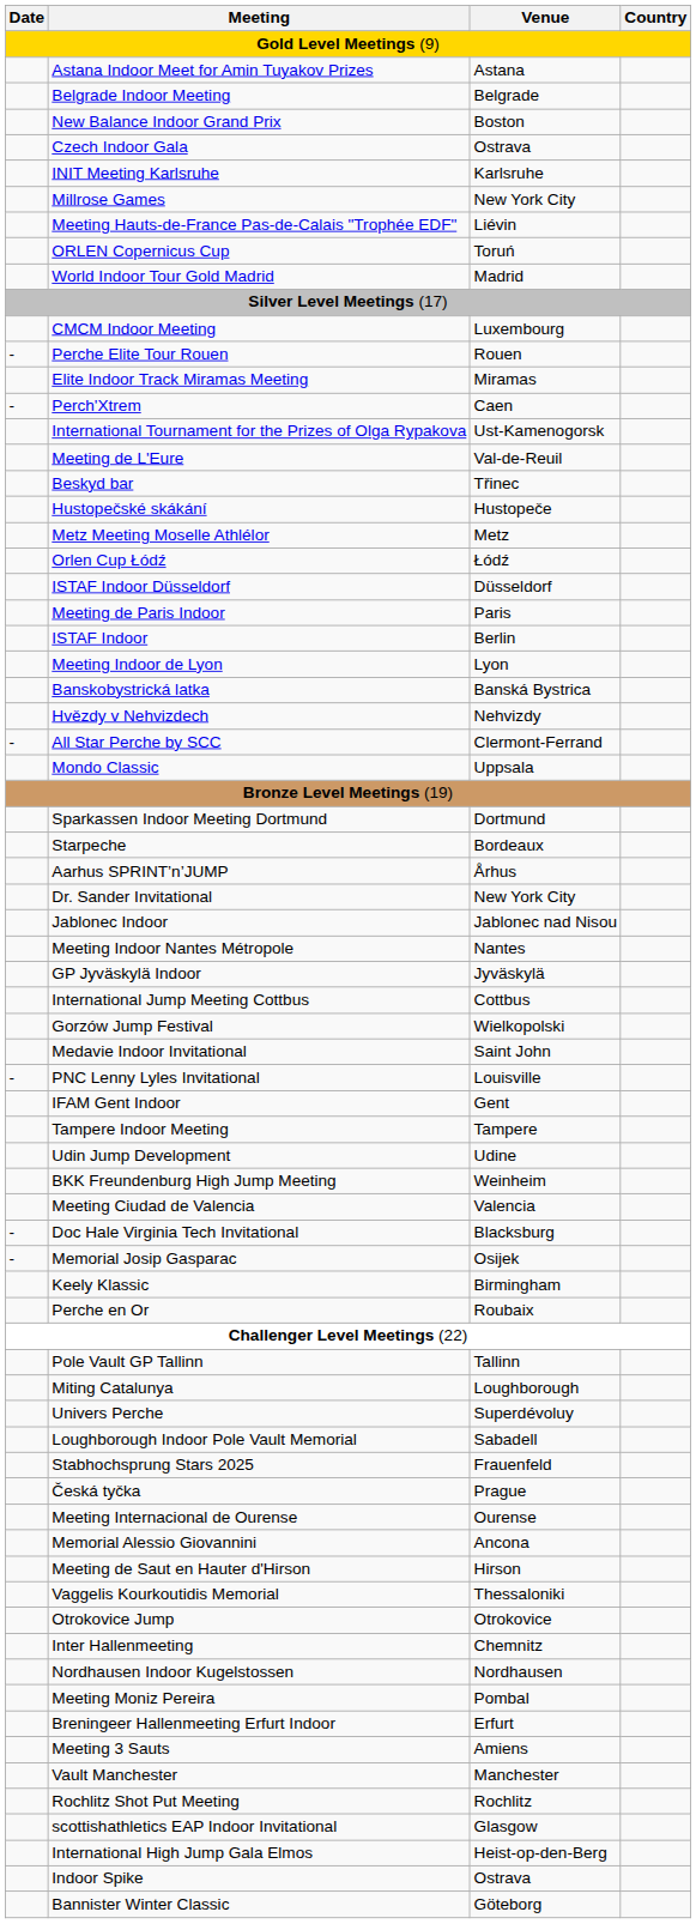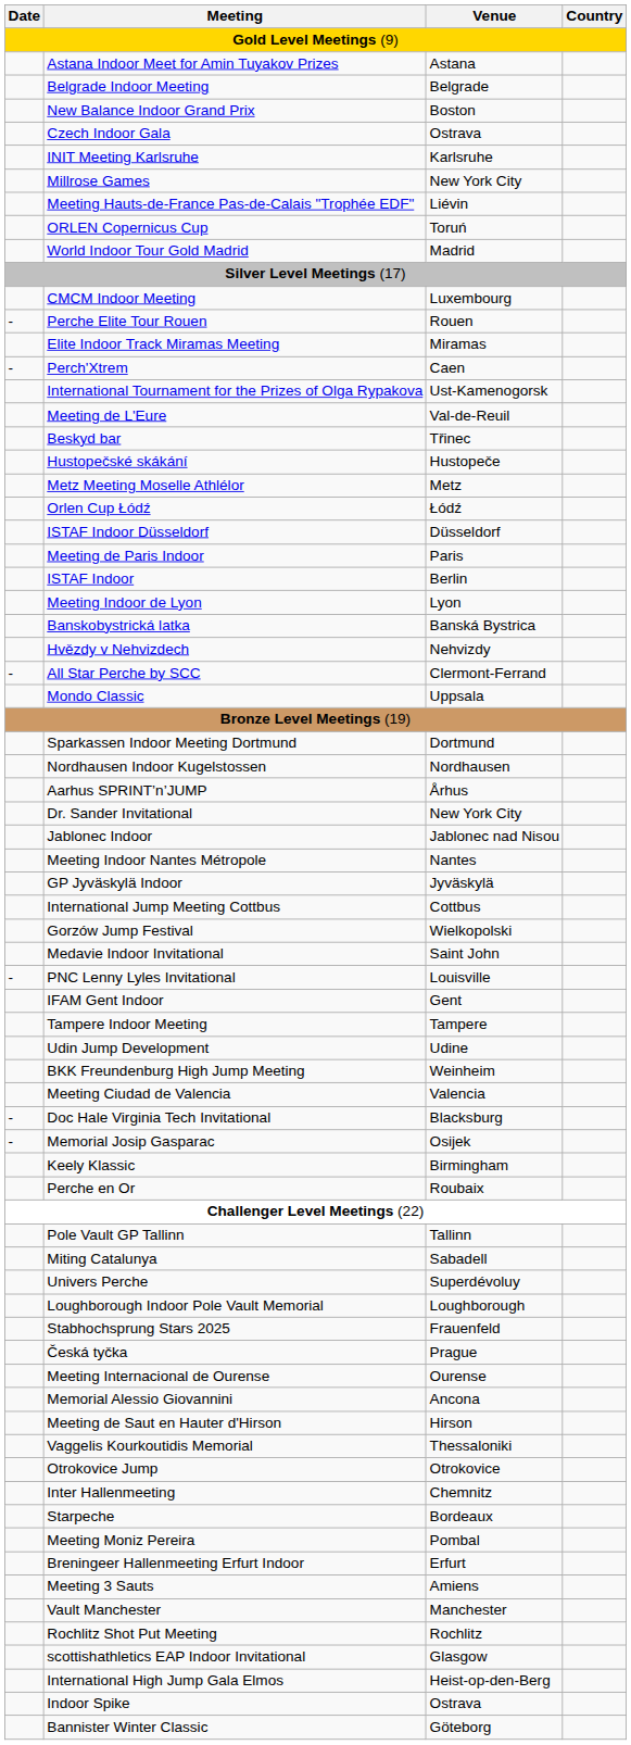 <table class="wikitable sortable">
 <tr>
 <th>Date</th>
 <th>Meeting</th>
 <th>Venue</th>
 <th>Country</th>
 </tr>
 <tr>
 <td colspan="4" bgcolor="gold" align="center"><strong>Gold Level Meetings</strong> (9)</td>
 </tr>
 <tr>
 <td></td>
 <td><a href='#'>Astana Indoor Meet for Amin Tuyakov Prizes</a></td>
 <td>Astana</td>
 <td></td>
 </tr>
 <tr>
 <td></td>
 <td><a href='#'>Belgrade Indoor Meeting</a></td>
 <td>Belgrade</td>
 <td></td>
 </tr>
 <tr>
 <td></td>
 <td><a href='#'>New Balance Indoor Grand Prix</a></td>
 <td>Boston</td>
 <td></td>
 </tr>
 <tr>
 <td></td>
 <td><a href='#'>Czech Indoor Gala</a></td>
 <td>Ostrava</td>
 <td></td>
 </tr>
 <tr>
 <td></td>
 <td><a href='#'>INIT Meeting Karlsruhe</a></td>
 <td>Karlsruhe</td>
 <td></td>
 </tr>
 <tr>
 <td></td>
 <td><a href='#'>Millrose Games</a></td>
 <td>New York City</td>
 <td></td>
 </tr>
 <tr>
 <td></td>
 <td><a href='#'>Meeting Hauts-de-France Pas-de-Calais "Trophée EDF"</a></td>
 <td>Liévin</td>
 <td></td>
 </tr>
 <tr>
 <td></td>
 <td><a href='#'>ORLEN Copernicus Cup</a></td>
 <td>Toruń</td>
 <td></td>
 </tr>
 <tr>
 <td></td>
 <td><a href='#'>World Indoor Tour Gold Madrid</a></td>
 <td>Madrid</td>
 <td></td>
 </tr>
 <tr>
 <td colspan="4" bgcolor="silver" align="center"><strong>Silver Level Meetings</strong> (17)</td>
 </tr>
 <tr>
 <td></td>
 <td><a href='#'>CMCM Indoor Meeting</a></td>
 <td>Luxembourg</td>
 <td></td>
 </tr>
 <tr>
 <td>-</td>
 <td><a href='#'>Perche Elite Tour Rouen</a></td>
 <td>Rouen</td>
 <td></td>
 </tr>
 <tr>
 <td></td>
 <td><a href='#'>Elite Indoor Track Miramas Meeting</a></td>
 <td>Miramas</td>
 <td></td>
 </tr>
 <tr>
 <td>-</td>
 <td><a href='#'>Perch'Xtrem</a></td>
 <td>Caen</td>
 <td></td>
 </tr>
 <tr>
 <td></td>
 <td><a href='#'>International Tournament for the Prizes of Olga Rypakova</a></td>
 <td>Ust-Kamenogorsk</td>
 <td></td>
 </tr>
 <tr>
 <td></td>
 <td><a href='#'>Meeting de L'Eure</a></td>
 <td>Val-de-Reuil</td>
 <td></td>
 </tr>
 <tr>
 <td></td>
 <td><a href='#'>Beskyd bar</a></td>
 <td>Třinec</td>
 <td></td>
 </tr>
 <tr>
 <td></td>
 <td><a href='#'>Hustopečské skákání</a></td>
 <td>Hustopeče</td>
 <td></td>
 </tr>
 <tr>
 <td></td>
 <td><a href='#'>Metz Meeting Moselle Athlélor</a></td>
 <td>Metz</td>
 <td></td>
 </tr>
 <tr>
 <td></td>
 <td><a href='#'>Orlen Cup Łódź</a></td>
 <td>Łódź</td>
 <td></td>
 </tr>
 <tr>
 <td></td>
 <td><a href='#'>ISTAF Indoor Düsseldorf</a></td>
 <td>Düsseldorf</td>
 <td></td>
 </tr>
 <tr>
 <td></td>
 <td><a href='#'>Meeting de Paris Indoor</a></td>
 <td>Paris</td>
 <td></td>
 </tr>
 <tr>
 <td></td>
 <td><a href='#'>ISTAF Indoor</a></td>
 <td>Berlin</td>
 <td></td>
 </tr>
 <tr>
 <td></td>
 <td><a href='#'>Meeting Indoor de Lyon</a></td>
 <td>Lyon</td>
 <td></td>
 </tr>
 <tr>
 <td></td>
 <td><a href='#'>Banskobystrická latka</a></td>
 <td>Banská Bystrica</td>
 <td></td>
 </tr>
 <tr>
 <td></td>
 <td><a href='#'>Hvězdy v Nehvizdech</a></td>
 <td>Nehvizdy</td>
 <td></td>
 </tr>
 <tr>
 <td>-</td>
 <td><a href='#'>All Star Perche by SCC</a></td>
 <td>Clermont-Ferrand</td>
 <td></td>
 </tr>
 <tr>
 <td></td>
 <td><a href='#'>Mondo Classic</a></td>
 <td>Uppsala</td>
 <td></td>
 </tr>
 <tr>
 <td colspan="4" bgcolor="cc9966" align="center"><strong>Bronze Level Meetings</strong> (19)</td>
 </tr>
 <tr>
 <td></td>
 <td>Sparkassen Indoor Meeting Dortmund</td>
 <td>Dortmund</td>
 <td></td>
 </tr>
 <tr>
 <td></td>
-<td>Starpeche</td>
-<td>Bordeaux</td>
+<td>Nordhausen Indoor Kugelstossen</td>
+<td>Nordhausen</td>
 <td></td>
 </tr>
 <tr>
 <td></td>
 <td>Aarhus SPRINT’n’JUMP</td>
 <td>Århus</td>
 <td></td>
 </tr>
 <tr>
 <td></td>
 <td>Dr. Sander Invitational</td>
 <td>New York City</td>
 <td></td>
 </tr>
 <tr>
 <td></td>
 <td>Jablonec Indoor</td>
 <td>Jablonec nad Nisou</td>
 <td></td>
 </tr>
 <tr>
 <td></td>
 <td>Meeting Indoor Nantes Métropole</td>
 <td>Nantes</td>
 <td></td>
 </tr>
 <tr>
 <td></td>
 <td>GP Jyväskylä Indoor</td>
 <td>Jyväskylä</td>
 <td></td>
 </tr>
 <tr>
 <td></td>
 <td>International Jump Meeting Cottbus</td>
 <td>Cottbus</td>
 <td></td>
 </tr>
 <tr>
 <td></td>
 <td>Gorzów Jump Festival</td>
 <td>Wielkopolski</td>
 <td></td>
 </tr>
 <tr>
 <td></td>
 <td>Medavie Indoor Invitational</td>
 <td>Saint John</td>
 <td></td>
 </tr>
 <tr>
 <td>-</td>
 <td>PNC Lenny Lyles Invitational</td>
 <td>Louisville</td>
 <td></td>
 </tr>
 <tr>
 <td></td>
 <td>IFAM Gent Indoor</td>
 <td>Gent</td>
 <td></td>
 </tr>
 <tr>
 <td></td>
 <td>Tampere Indoor Meeting</td>
 <td>Tampere</td>
 <td></td>
 </tr>
 <tr>
 <td></td>
 <td>Udin Jump Development</td>
 <td>Udine</td>
 <td></td>
 </tr>
 <tr>
 <td></td>
 <td>BKK Freundenburg High Jump Meeting</td>
 <td>Weinheim</td>
 <td></td>
 </tr>
 <tr>
 <td></td>
 <td>Meeting Ciudad de Valencia</td>
 <td>Valencia</td>
 <td></td>
 </tr>
 <tr>
 <td>-</td>
 <td>Doc Hale Virginia Tech Invitational</td>
 <td>Blacksburg</td>
 <td></td>
 </tr>
 <tr>
 <td>-</td>
 <td>Memorial Josip Gasparac</td>
 <td>Osijek</td>
 <td></td>
 </tr>
 <tr>
 <td></td>
 <td>Keely Klassic</td>
 <td>Birmingham</td>
 <td></td>
 </tr>
 <tr>
 <td></td>
 <td>Perche en Or</td>
 <td>Roubaix</td>
 <td></td>
 </tr>
 <tr>
 <td colspan="4" bgcolor="white" align="center"><strong>Challenger Level Meetings</strong> (22)</td>
 </tr>
 <tr>
 <td></td>
 <td>Pole Vault GP Tallinn</td>
 <td>Tallinn</td>
 <td></td>
 </tr>
 <tr>
 <td></td>
 <td>Miting Catalunya</td>
-<td>Loughborough</td>
+<td>Sabadell</td>
 <td></td>
 </tr>
 <tr>
 <td></td>
 <td>Univers Perche</td>
 <td>Superdévoluy</td>
 <td></td>
 </tr>
 <tr>
 <td></td>
 <td>Loughborough Indoor Pole Vault Memorial</td>
-<td>Sabadell</td>
+<td>Loughborough</td>
 <td></td>
 </tr>
 <tr>
 <td></td>
 <td>Stabhochsprung Stars 2025</td>
 <td>Frauenfeld</td>
 <td></td>
 </tr>
 <tr>
 <td></td>
 <td>Česká tyčka</td>
 <td>Prague</td>
 <td></td>
 </tr>
 <tr>
 <td></td>
 <td>Meeting Internacional de Ourense</td>
 <td>Ourense</td>
 <td></td>
 </tr>
 <tr>
 <td></td>
 <td>Memorial Alessio Giovannini</td>
 <td>Ancona</td>
 <td></td>
 </tr>
 <tr>
 <td></td>
 <td>Meeting de Saut en Hauter d'Hirson</td>
 <td>Hirson</td>
 <td></td>
 </tr>
 <tr>
 <td></td>
 <td>Vaggelis Kourkoutidis Memorial</td>
 <td>Thessaloniki</td>
 <td></td>
 </tr>
 <tr>
 <td></td>
 <td>Otrokovice Jump</td>
 <td>Otrokovice</td>
 <td></td>
 </tr>
 <tr>
 <td></td>
 <td>Inter Hallenmeeting</td>
 <td>Chemnitz</td>
 <td></td>
 </tr>
 <tr>
 <td></td>
-<td>Nordhausen Indoor Kugelstossen</td>
-<td>Nordhausen</td>
+<td>Starpeche</td>
+<td>Bordeaux</td>
 <td></td>
 </tr>
 <tr>
 <td></td>
 <td>Meeting Moniz Pereira</td>
 <td>Pombal</td>
 <td></td>
 </tr>
 <tr>
 <td></td>
 <td>Breningeer Hallenmeeting Erfurt Indoor</td>
 <td>Erfurt</td>
 <td></td>
 </tr>
 <tr>
 <td></td>
 <td>Meeting 3 Sauts</td>
 <td>Amiens</td>
 <td></td>
 </tr>
 <tr>
 <td></td>
 <td>Vault Manchester</td>
 <td>Manchester</td>
 <td></td>
 </tr>
 <tr>
 <td></td>
 <td>Rochlitz Shot Put Meeting</td>
 <td>Rochlitz</td>
 <td></td>
 </tr>
 <tr>
 <td></td>
 <td>scottishathletics EAP Indoor Invitational</td>
 <td>Glasgow</td>
 <td></td>
 </tr>
 <tr>
 <td></td>
 <td>International High Jump Gala Elmos</td>
 <td>Heist-op-den-Berg</td>
 <td></td>
 </tr>
 <tr>
 <td></td>
 <td>Indoor Spike</td>
 <td>Ostrava</td>
 <td></td>
 </tr>
 <tr>
 <td></td>
 <td>Bannister Winter Classic</td>
 <td>Göteborg</td>
 <td></td>
 </tr>
 </table>
